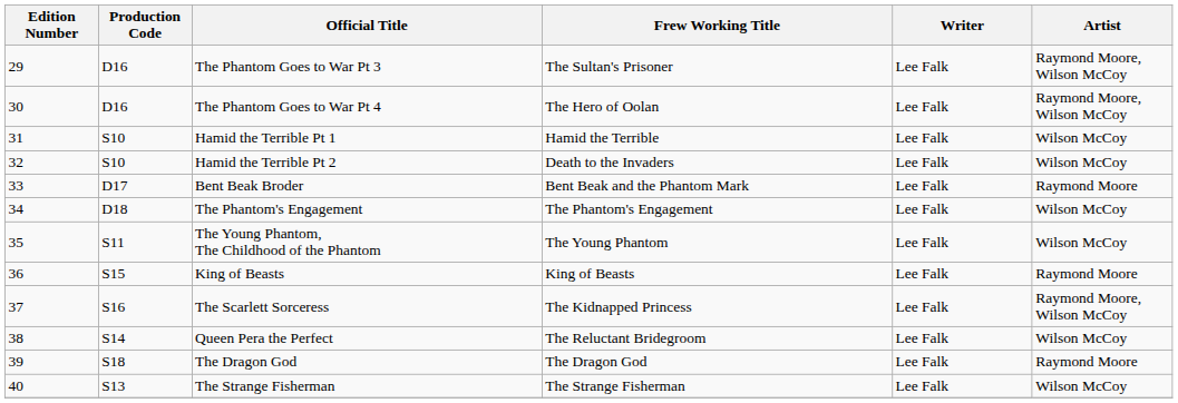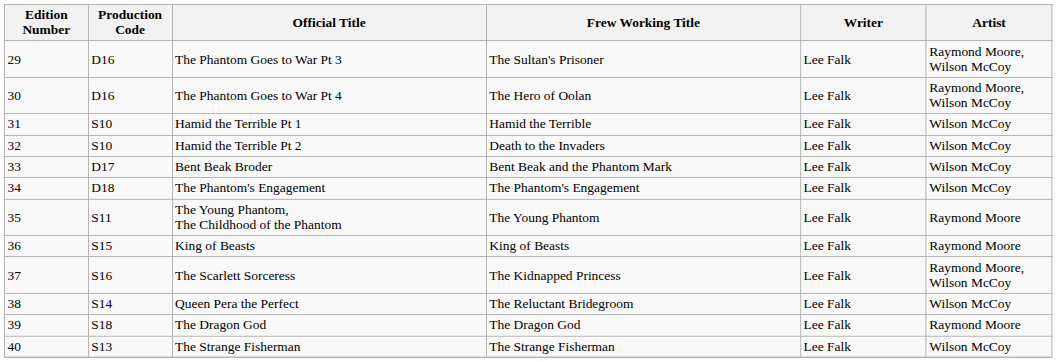 <table class="wikitable">
 <tr>
 <th style="width:8%;">Edition Number</th>
 <th style="width:8%;">Production Code</th>
 <th style="width:30%;">Official Title</th>
 <th style="width:30%;">Frew Working Title</th>
 <th style="width:12%;">Writer</th>
 <th style="width:12%;">Artist</th>
 </tr>
 <tr |>
 <td>29</td>
 <td>D16</td>
 <td>The Phantom Goes to War Pt 3</td>
 <td>The Sultan's Prisoner</td>
 <td>Lee Falk</td>
 <td>Raymond Moore, Wilson McCoy</td>
 </tr>
 <tr |>
 <td>30</td>
 <td>D16</td>
 <td>The Phantom Goes to War Pt 4</td>
 <td>The Hero of Oolan</td>
 <td>Lee Falk</td>
 <td>Raymond Moore, Wilson McCoy</td>
 </tr>
 <tr |>
 <td>31</td>
 <td>S10</td>
 <td>Hamid the Terrible Pt 1</td>
 <td>Hamid the Terrible</td>
 <td>Lee Falk</td>
 <td>Wilson McCoy</td>
 </tr>
 <tr |>
 <td>32</td>
 <td>S10</td>
 <td>Hamid the Terrible Pt 2</td>
 <td>Death to the Invaders</td>
 <td>Lee Falk</td>
 <td>Wilson McCoy</td>
 </tr>
 <tr |>
 <td>33</td>
 <td>D17</td>
 <td>Bent Beak Broder</td>
 <td>Bent Beak and the Phantom Mark</td>
 <td>Lee Falk</td>
-<td>Raymond Moore</td>
+<td>Wilson McCoy</td>
 </tr>
 <tr |>
 <td>34</td>
 <td>D18</td>
 <td>The Phantom's Engagement</td>
 <td>The Phantom's Engagement</td>
 <td>Lee Falk</td>
 <td>Wilson McCoy</td>
 </tr>
 <tr |>
 <td>35</td>
 <td>S11</td>
 <td>The Young Phantom,<br>The Childhood of the Phantom</td>
 <td>The Young Phantom</td>
 <td>Lee Falk</td>
-<td>Wilson McCoy</td>
+<td>Raymond Moore</td>
 </tr>
 <tr |>
 <td>36</td>
 <td>S15</td>
 <td>King of Beasts</td>
 <td>King of Beasts</td>
 <td>Lee Falk</td>
 <td>Raymond Moore</td>
 </tr>
 <tr |>
 <td>37</td>
 <td>S16</td>
 <td>The Scarlett Sorceress</td>
 <td>The Kidnapped Princess</td>
 <td>Lee Falk</td>
 <td>Raymond Moore, Wilson McCoy</td>
 </tr>
 <tr |>
 <td>38</td>
 <td>S14</td>
 <td>Queen Pera the Perfect</td>
 <td>The Reluctant Bridegroom</td>
 <td>Lee Falk</td>
 <td>Wilson McCoy</td>
 </tr>
 <tr |>
 <td>39</td>
 <td>S18</td>
 <td>The Dragon God</td>
 <td>The Dragon God</td>
 <td>Lee Falk</td>
 <td>Raymond Moore</td>
 </tr>
 <tr |>
 <td>40</td>
 <td>S13</td>
 <td>The Strange Fisherman</td>
 <td>The Strange Fisherman</td>
 <td>Lee Falk</td>
 <td>Wilson McCoy</td>
 </tr>
 <tr |>
 </tr>
 </table>
